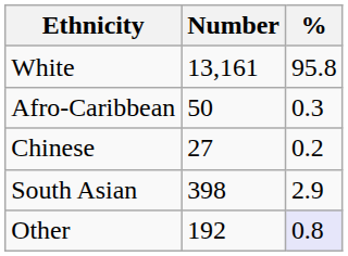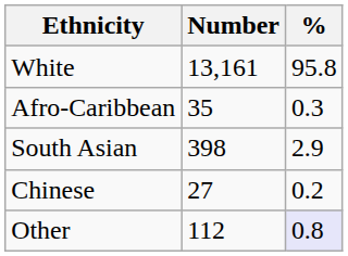 <table class="wikitable">
 <tr>
 <th>Ethnicity</th>
 <th>Number</th>
 <th>%</th>
 </tr>
 <tr>
 <td>White</td>
 <td>13,161</td>
 <td>95.8</td>
 </tr>
 <tr>
 <td>Afro-Caribbean</td>
-<td>50</td>
+<td>35</td>
 <td>0.3</td>
+</tr>
+<tr>
+<td>South Asian</td>
+<td>398</td>
+<td>2.9</td>
 </tr>
 <tr>
 <td>Chinese</td>
 <td>27</td>
 <td>0.2</td>
 </tr>
 <tr>
-<td>South Asian</td>
-<td>398</td>
-<td>2.9</td>
-</tr>
-<tr>
 <td>Other</td>
-<td>192</td>
+<td>112</td>
 <td style="background: lavender;">0.8</td>
 </tr>
 </table>
